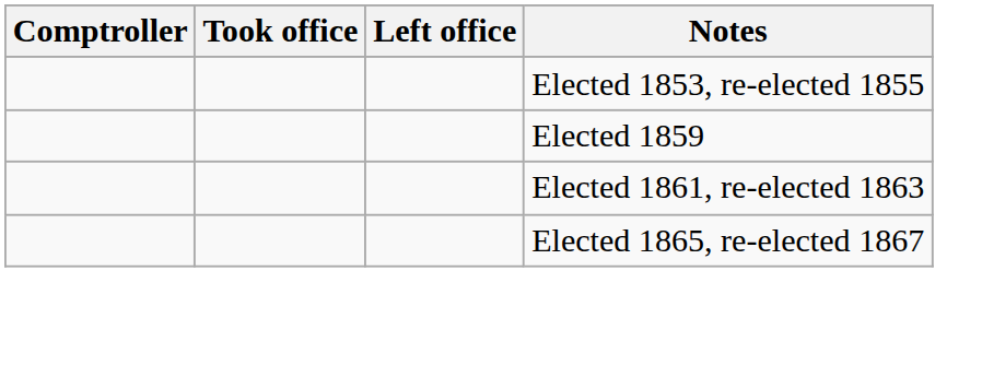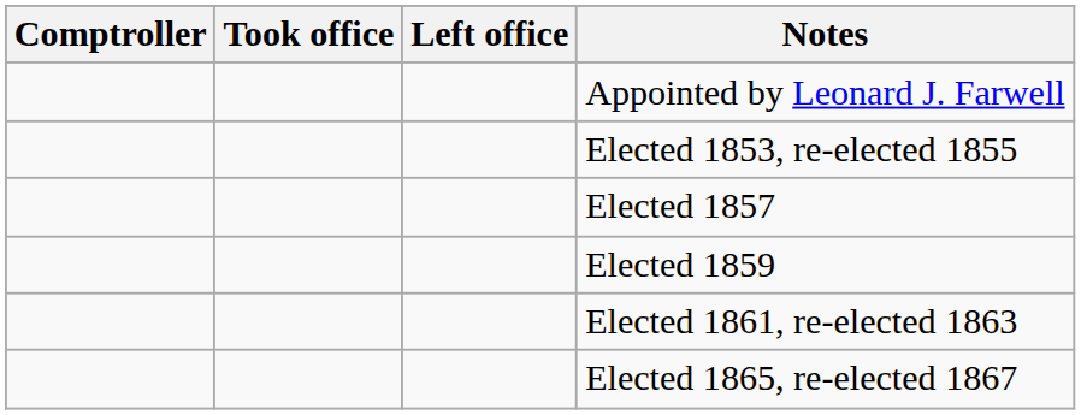 <table class="wikitable sortable" style="text-align:right;">
 <tr>
 <th>Comptroller</th>
 <th>Took office</th>
 <th>Left office</th>
 <th>Notes</th>
 </tr>
 <tr>
 <td align="left"></td>
 <td></td>
 <td></td>
+<td align="left">Appointed by <a href='#'>Leonard J. Farwell</a></td>
+</tr>
+<tr>
+<td align="left"></td>
+<td></td>
+<td></td>
 <td align="left">Elected 1853, re-elected 1855</td>
+</tr>
+<tr>
+<td align="left"></td>
+<td></td>
+<td></td>
+<td align="left">Elected 1857</td>
 </tr>
 <tr>
 <td align="left"></td>
 <td></td>
 <td></td>
 <td align="left">Elected 1859</td>
 </tr>
 <tr>
 <td align="left"></td>
 <td></td>
 <td></td>
 <td align="left">Elected 1861, re-elected 1863</td>
 </tr>
 <tr>
 <td align="left"></td>
 <td></td>
 <td></td>
 <td align="left">Elected 1865, re-elected 1867</td>
 </tr>
 </table>
